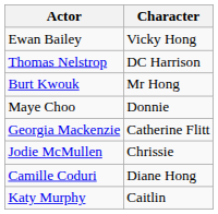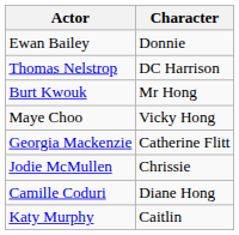 <table class="wikitable">
 <tr>
 <th>Actor</th>
 <th>Character</th>
 </tr>
 <tr>
 <td>Ewan Bailey</td>
-<td>Vicky Hong</td>
+<td>Donnie</td>
 </tr>
 <tr>
 <td><a href='#'>Thomas Nelstrop</a></td>
 <td>DC Harrison</td>
 </tr>
 <tr>
 <td><a href='#'>Burt Kwouk</a></td>
 <td>Mr Hong</td>
 </tr>
 <tr>
 <td>Maye Choo</td>
-<td>Donnie</td>
+<td>Vicky Hong</td>
 </tr>
 <tr>
 <td><a href='#'>Georgia Mackenzie</a></td>
 <td>Catherine Flitt</td>
 </tr>
 <tr>
 <td><a href='#'>Jodie McMullen</a></td>
 <td>Chrissie</td>
 </tr>
 <tr>
 <td><a href='#'>Camille Coduri</a></td>
 <td>Diane Hong</td>
 </tr>
 <tr>
 <td><a href='#'>Katy Murphy</a></td>
 <td>Caitlin</td>
 </tr>
 </table>
